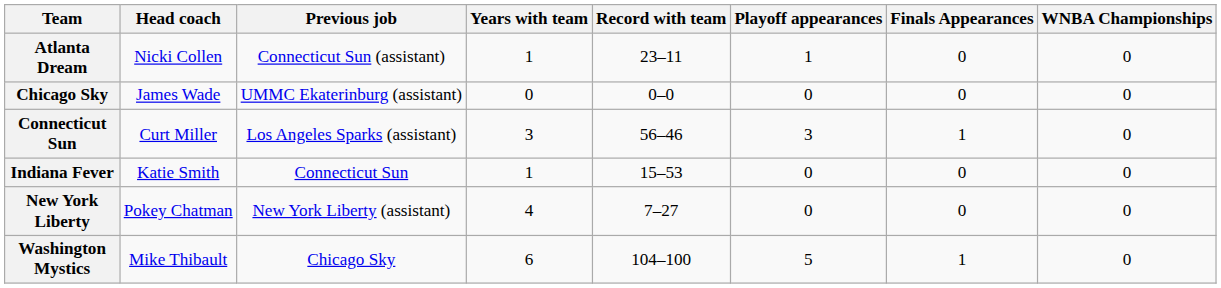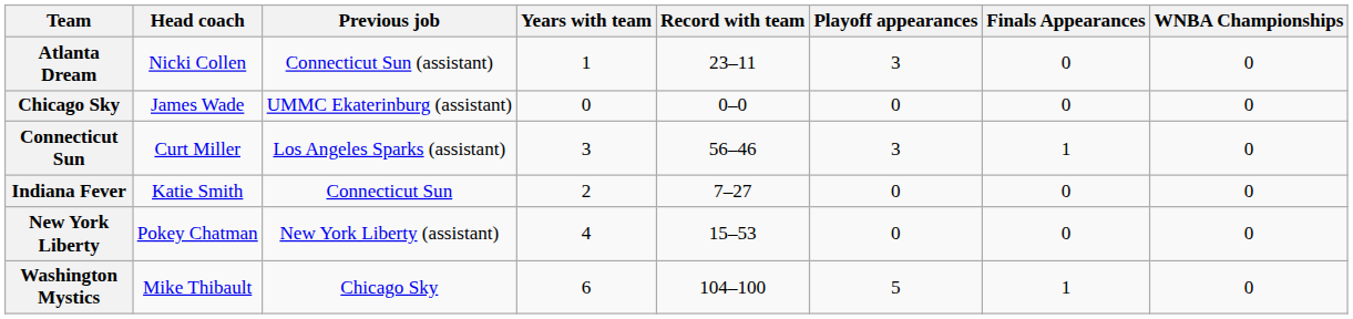 <table class="wikitable sortable" style="text-align: center; font-size:90%">
 <tr>
 <th width="90">Team</th>
 <th>Head coach</th>
 <th>Previous job</th>
 <th>Years with team</th>
 <th>Record with team</th>
 <th>Playoff appearances</th>
 <th>Finals Appearances</th>
 <th>WNBA Championships</th>
 </tr>
 <tr>
 <th style=>Atlanta Dream</th>
 <td><a href='#'>Nicki Collen</a></td>
 <td><a href='#'>Connecticut Sun</a> (assistant)</td>
 <td>1</td>
 <td>23–11</td>
-<td>1</td>
+<td>3</td>
 <td>0</td>
 <td>0</td>
 </tr>
 <tr>
 <th style=>Chicago Sky</th>
 <td><a href='#'>James Wade</a></td>
 <td><a href='#'>UMMC Ekaterinburg</a> (assistant)</td>
 <td>0</td>
 <td>0–0</td>
 <td>0</td>
 <td>0</td>
 <td>0</td>
 </tr>
 <tr>
 <th style=>Connecticut Sun</th>
 <td><a href='#'>Curt Miller</a></td>
 <td><a href='#'>Los Angeles Sparks</a> (assistant)</td>
 <td>3</td>
 <td>56–46</td>
 <td>3</td>
 <td>1</td>
 <td>0</td>
 </tr>
 <tr>
 <th style=>Indiana Fever</th>
 <td><a href='#'>Katie Smith</a></td>
 <td><a href='#'>Connecticut Sun</a></td>
-<td>1</td>
-<td>15–53</td>
+<td>2</td>
+<td>7–27</td>
 <td>0</td>
 <td>0</td>
 <td>0</td>
 </tr>
 <tr>
 <th style=>New York Liberty</th>
 <td><a href='#'>Pokey Chatman</a></td>
 <td><a href='#'>New York Liberty</a> (assistant)</td>
 <td>4</td>
-<td>7–27</td>
+<td>15–53</td>
 <td>0</td>
 <td>0</td>
 <td>0</td>
 </tr>
 <tr>
 <th style=>Washington Mystics</th>
 <td><a href='#'>Mike Thibault</a></td>
 <td><a href='#'>Chicago Sky</a></td>
 <td>6</td>
 <td>104–100</td>
 <td>5</td>
 <td>1</td>
 <td>0</td>
 </tr>
 </table>
